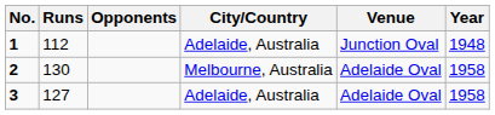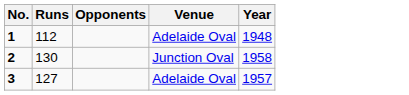 <table class="wikitable">
 <tr>
 <th>No.</th>
 <th>Runs</th>
 <th>Opponents</th>
-<th>City/Country</th>
 <th>Venue</th>
 <th>Year</th>
 </tr>
 <tr>
 <td><strong>1</strong></td>
 <td>112</td>
 <td></td>
-<td><a href='#'>Adelaide</a>, Australia</td>
-<td><a href='#'>Junction Oval</a></td>
+<td><a href='#'>Adelaide Oval</a></td>
 <td><a href='#'>1948</a></td>
 </tr>
 <tr>
 <td><strong>2</strong></td>
 <td>130</td>
 <td></td>
-<td><a href='#'>Melbourne</a>, Australia</td>
-<td><a href='#'>Adelaide Oval</a></td>
+<td><a href='#'>Junction Oval</a></td>
 <td><a href='#'>1958</a></td>
 </tr>
 <tr>
 <td><strong>3</strong></td>
 <td>127</td>
 <td></td>
-<td><a href='#'>Adelaide</a>, Australia</td>
 <td><a href='#'>Adelaide Oval</a></td>
-<td><a href='#'>1958</a></td>
+<td><a href='#'>1957</a></td>
 </tr>
 </table>
